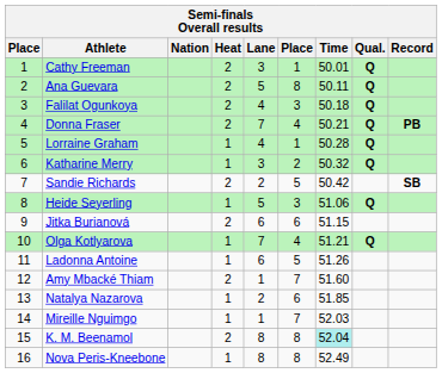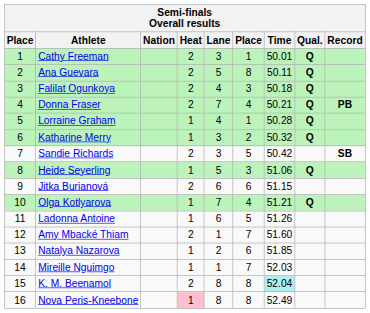 <table class="wikitable sortable">
 <tr>
 <th colspan=9>Semi-finals <br> Overall results</th>
 </tr>
 <tr>
 <th>Place</th>
 <th>Athlete</th>
 <th>Nation</th>
 <th>Heat</th>
 <th>Lane</th>
 <th>Place</th>
 <th>Time</th>
 <th>Qual.</th>
 <th>Record</th>
 </tr>
 <tr bgcolor = "bbf3bb">
 <td align="center">1</td>
 <td align="left"><a href='#'>Cathy Freeman</a></td>
 <td align="left"></td>
 <td align="center">2</td>
 <td align="center">3</td>
 <td align="center">1</td>
 <td align="center">50.01</td>
 <td align="center"><strong>Q</strong></td>
 <td align="center"></td>
 </tr>
 <tr bgcolor = "bbf3bb">
 <td align="center">2</td>
 <td align="left"><a href='#'>Ana Guevara</a></td>
 <td align="left"></td>
 <td align="center">2</td>
 <td align="center">5</td>
 <td align="center">8</td>
 <td align="center">50.11</td>
 <td align="center"><strong>Q</strong></td>
 <td align="center"></td>
 </tr>
 <tr bgcolor = "bbf3bb">
 <td align="center">3</td>
 <td align="left"><a href='#'>Falilat Ogunkoya</a></td>
 <td align="left"></td>
 <td align="center">2</td>
 <td align="center">4</td>
 <td align="center">3</td>
 <td align="center">50.18</td>
 <td align="center"><strong>Q</strong></td>
 <td align="center"></td>
 </tr>
 <tr bgcolor = "bbf3bb">
 <td align="center">4</td>
 <td align="left"><a href='#'>Donna Fraser</a></td>
 <td align="left"></td>
 <td align="center">2</td>
 <td align="center">7</td>
 <td align="center">4</td>
 <td align="center">50.21</td>
 <td align="center"><strong>Q </strong></td>
 <td align="center"><strong>PB</strong></td>
 </tr>
 <tr bgcolor = "bbf3bb">
 <td align="center">5</td>
 <td align="left"><a href='#'>Lorraine Graham</a></td>
 <td align="left"></td>
 <td align="center">1</td>
 <td align="center">4</td>
 <td align="center">1</td>
 <td align="center">50.28</td>
 <td align="center"><strong>Q</strong></td>
 <td align="center"></td>
 </tr>
 <tr bgcolor = "bbf3bb">
 <td align="center">6</td>
 <td align="left"><a href='#'>Katharine Merry</a></td>
 <td align="left"></td>
 <td align="center">1</td>
 <td align="center">3</td>
 <td align="center">2</td>
 <td align="center">50.32</td>
 <td align="center"><strong>Q</strong></td>
 <td align="center"></td>
 </tr>
 <tr>
 <td align="center">7</td>
 <td align="left"><a href='#'>Sandie Richards</a></td>
 <td align="left"></td>
 <td align="center">2</td>
-<td align="center">2</td>
+<td align="center">3</td>
 <td align="center">5</td>
 <td align="center">50.42</td>
 <td align="center"></td>
 <td align="center"><strong>SB</strong></td>
 </tr>
 <tr bgcolor = "bbf3bb">
 <td align="center">8</td>
 <td align="left"><a href='#'>Heide Seyerling</a></td>
 <td align="left"></td>
 <td align="center">1</td>
 <td align="center">5</td>
 <td align="center">3</td>
 <td align="center">51.06</td>
 <td align="center"><strong>Q</strong></td>
 <td align="center"></td>
 </tr>
 <tr>
 <td align="center">9</td>
 <td align="left"><a href='#'>Jitka Burianová</a></td>
 <td align="left"></td>
 <td align="center">2</td>
 <td align="center">6</td>
 <td align="center">6</td>
 <td align="center">51.15</td>
 <td align="center"></td>
 <td align="center"></td>
 </tr>
 <tr bgcolor = "bbf3bb">
 <td align="center">10</td>
 <td align="left"><a href='#'>Olga Kotlyarova</a></td>
 <td align="left"></td>
 <td align="center">1</td>
 <td align="center">7</td>
 <td align="center">4</td>
 <td align="center">51.21</td>
 <td align="center"><strong>Q</strong></td>
 <td align="center"></td>
 </tr>
 <tr>
 <td align="center">11</td>
 <td align="left"><a href='#'>Ladonna Antoine</a></td>
 <td align="left"></td>
 <td align="center">1</td>
 <td align="center">6</td>
 <td align="center">5</td>
 <td align="center">51.26</td>
 <td align="center"></td>
 <td align="center"></td>
 </tr>
 <tr>
 <td align="center">12</td>
 <td align="left"><a href='#'>Amy Mbacké Thiam</a></td>
 <td align="left"></td>
 <td align="center">2</td>
 <td align="center">1</td>
 <td align="center">7</td>
 <td align="center">51.60</td>
 <td align="center"></td>
 <td align="center"></td>
 </tr>
 <tr>
 <td align="center">13</td>
 <td align="left"><a href='#'>Natalya Nazarova</a></td>
 <td align="left"></td>
 <td align="center">1</td>
 <td align="center">2</td>
 <td align="center">6</td>
 <td align="center">51.85</td>
 <td align="center"></td>
 <td align="center"></td>
 </tr>
 <tr>
 <td align="center">14</td>
 <td align="left"><a href='#'>Mireille Nguimgo</a></td>
 <td align="left"></td>
 <td align="center">1</td>
 <td align="center">1</td>
 <td align="center">7</td>
 <td align="center">52.03</td>
 <td align="center"></td>
 <td align="center"></td>
 </tr>
 <tr>
 <td align="center">15</td>
 <td align="left"><a href='#'>K. M. Beenamol</a></td>
 <td align="left"></td>
 <td align="center">2</td>
 <td align="center">8</td>
 <td align="center">8</td>
 <td align="center" style="background: paleturquoise;">52.04</td>
 <td align="center"></td>
 <td align="center"></td>
 </tr>
 <tr>
 <td align="center">16</td>
 <td align="left"><a href='#'>Nova Peris-Kneebone</a></td>
 <td align="left"></td>
-<td align="center">1</td>
+<td align="center" style="background: pink;">1</td>
 <td align="center">8</td>
 <td align="center">8</td>
 <td align="center">52.49</td>
 <td align="center"></td>
 <td align="center"></td>
 </tr>
 </table>
